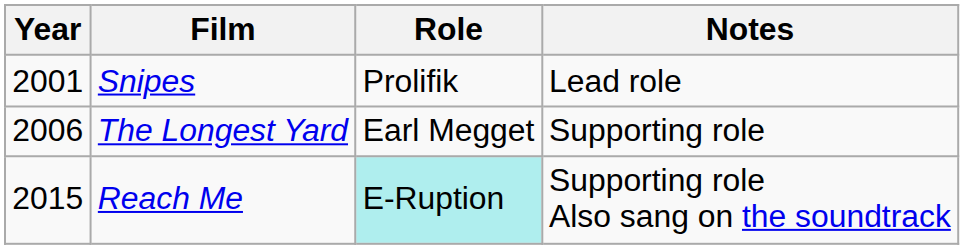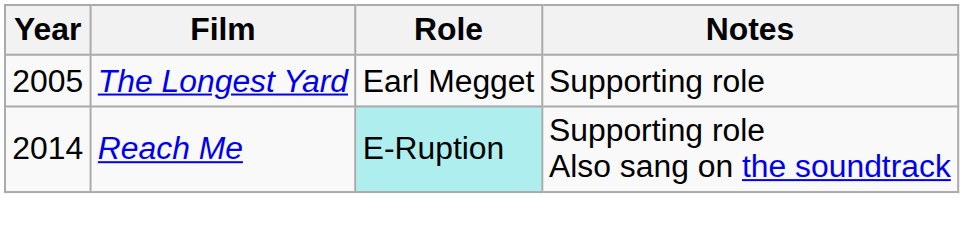 <table class="wikitable sortable">
 <tr>
 <th>Year</th>
 <th>Film</th>
 <th>Role</th>
 <th class="unsortable">Notes</th>
 </tr>
 <tr>
-<td>2001</td>
-<td><em><a href='#'>Snipes</a></em></td>
-<td>Prolifik</td>
-<td>Lead role</td>
-</tr>
-<tr>
-<td>2006</td>
+<td>2005</td>
 <td><em><a href='#'>The Longest Yard</a></em></td>
 <td>Earl Megget</td>
 <td>Supporting role</td>
 </tr>
 <tr>
-<td>2015</td>
+<td>2014</td>
 <td><em><a href='#'>Reach Me</a></em></td>
 <td style="background: paleturquoise;">E-Ruption</td>
 <td>Supporting role<br>Also sang on <a href='#'>the soundtrack</a></td>
 </tr>
 </table>
